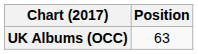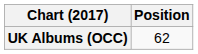 <table class="wikitable plainrowheaders" style="text-align:center">
 <tr>
 <th scope="col">Chart (2017)</th>
 <th scope="col">Position</th>
 </tr>
 <tr>
 <th scope="row">UK Albums (OCC)</th>
-<td>63</td>
+<td>62</td>
 </tr>
 </table>
